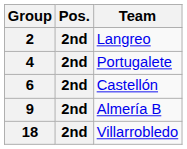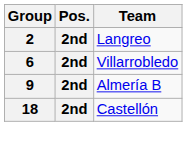 <table class="wikitable">
 <tr>
 <th>Group</th>
 <th>Pos.</th>
 <th>Team</th>
 </tr>
 <tr>
 <th>2</th>
 <th>2nd</th>
 <td><a href='#'>Langreo</a></td>
 </tr>
 <tr>
-<th>4</th>
-<th>2nd</th>
-<td><a href='#'>Portugalete</a></td>
-</tr>
-<tr>
 <th>6</th>
 <th>2nd</th>
-<td><a href='#'>Castellón</a></td>
+<td><a href='#'>Villarrobledo</a></td>
 </tr>
 <tr>
 <th>9</th>
 <th>2nd</th>
 <td><a href='#'>Almería B</a></td>
 </tr>
 <tr>
 <th>18</th>
 <th>2nd</th>
-<td><a href='#'>Villarrobledo</a></td>
+<td><a href='#'>Castellón</a></td>
 </tr>
 </table>
